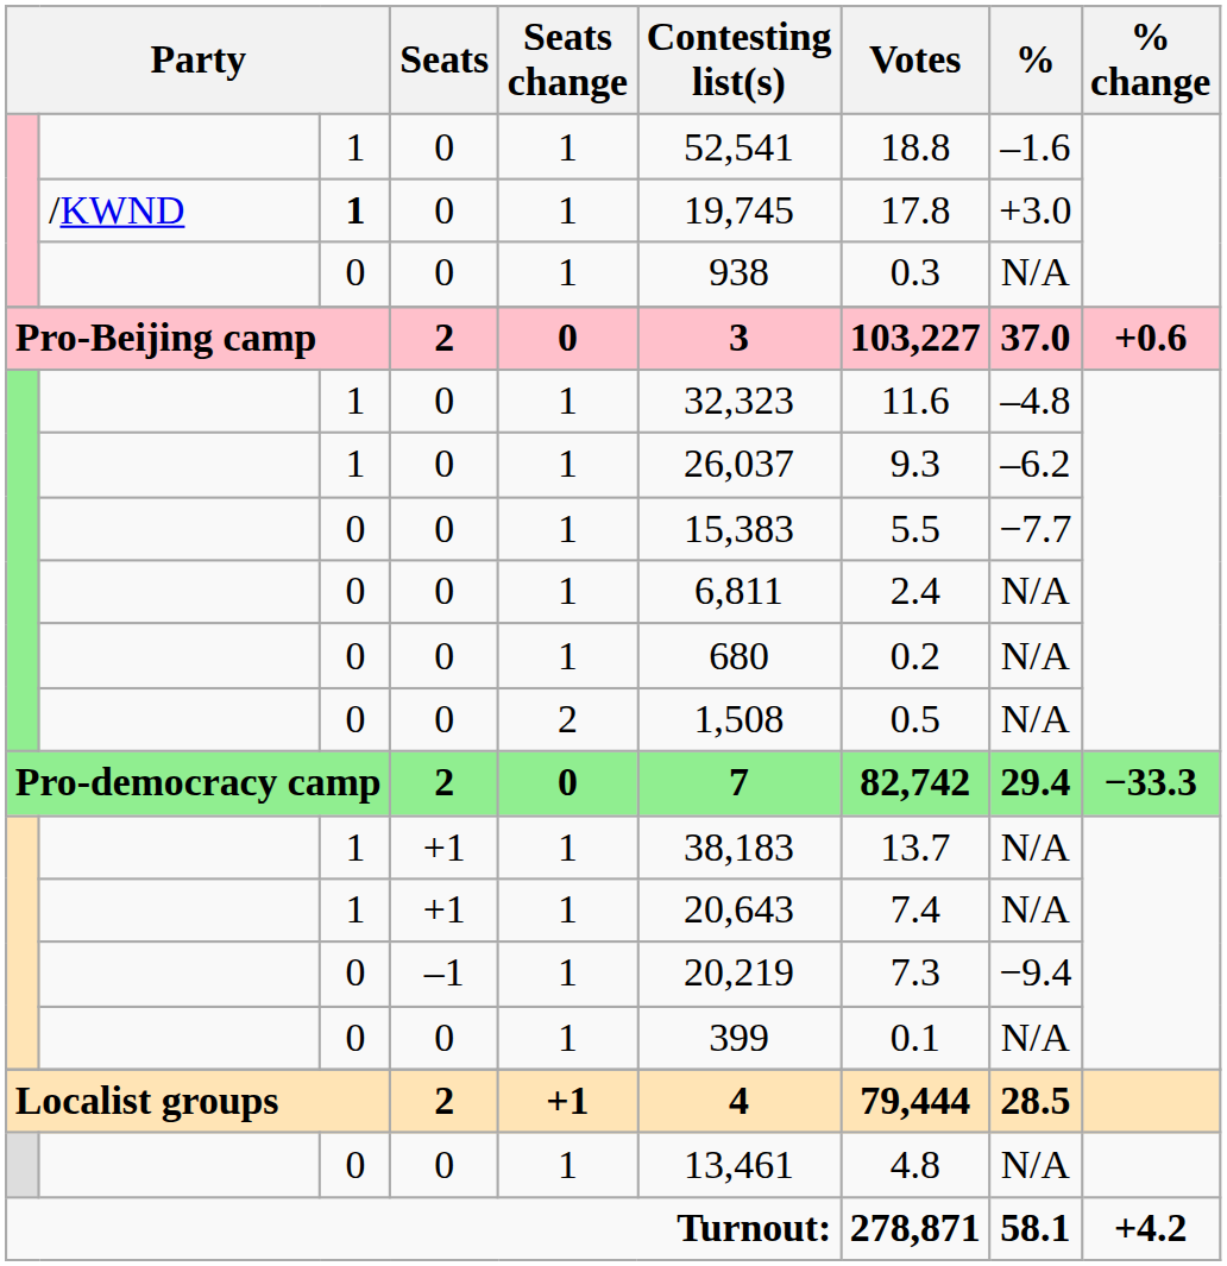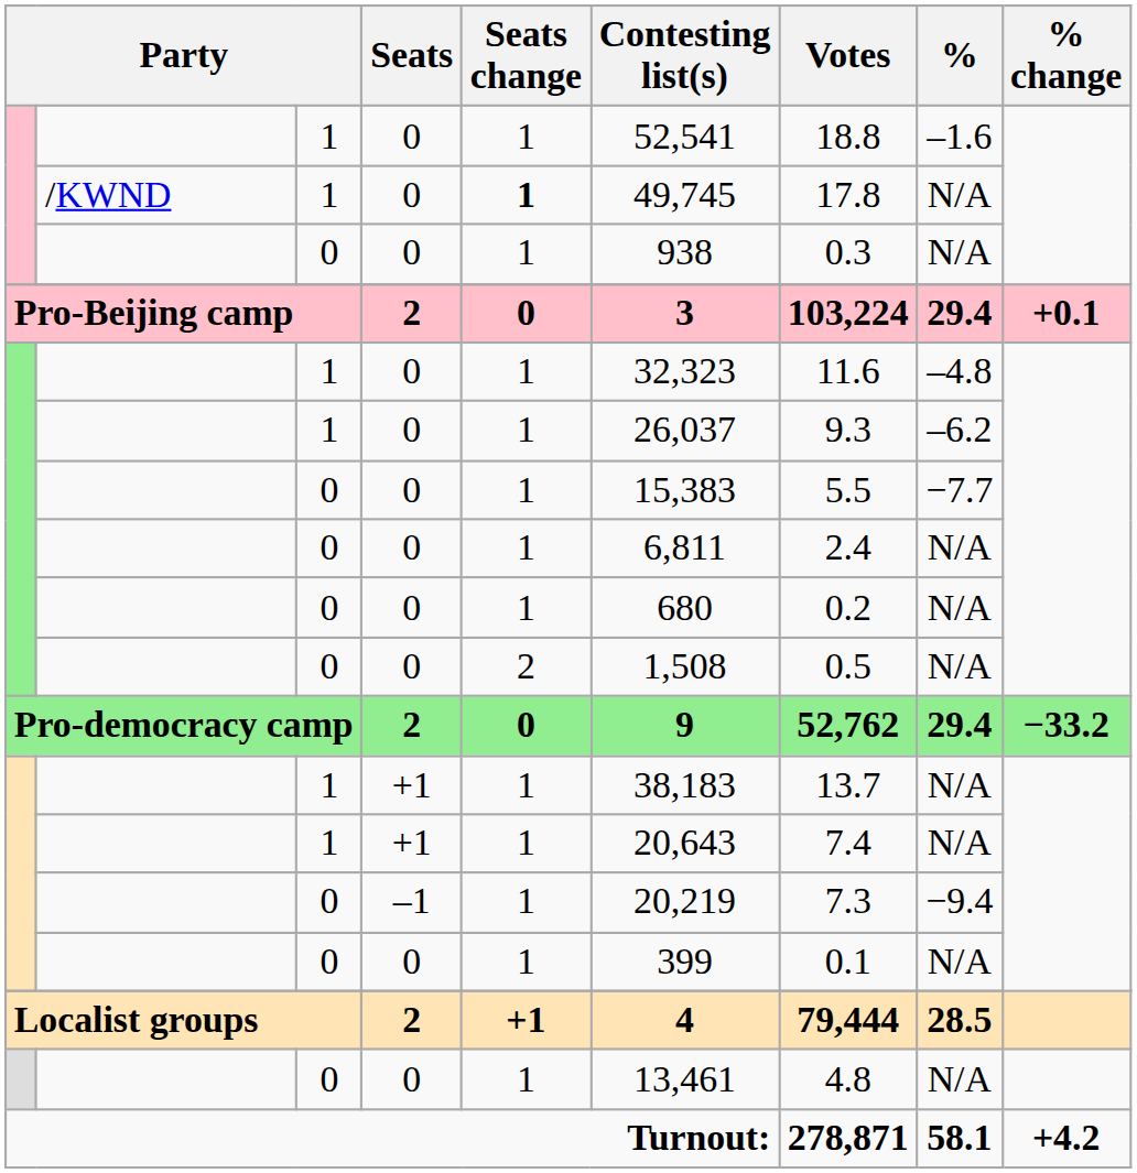 <table class="wikitable">
 <tr>
 <th colspan="3" rowspan="1" align="center">Party</th>
 <th align="center">Seats</th>
 <th align="center">Seats<br>change</th>
 <th align="center">Contesting<br>list(s)</th>
 <th align="center">Votes</th>
 <th align="center">%</th>
 <th align="center">%<br>change</th>
 </tr>
 <tr>
 <td bgcolor="Pink" rowspan="3"></td>
 <td></td>
 <td align="center">1</td>
 <td align="center">0</td>
 <td align="center">1</td>
 <td align="center">52,541</td>
 <td align="center">18.8</td>
 <td align="center">–1.6</td>
 </tr>
 <tr>
 <td>/<a href='#'>KWND</a></td>
+<td align="center">1</td>
+<td align="center">0</td>
 <td align="center"><strong>1</strong></td>
-<td align="center">0</td>
-<td align="center">1</td>
-<td align="center">19,745</td>
+<td align="center">49,745</td>
 <td align="center">17.8</td>
-<td align="center">+3.0</td>
+<td align="center">N/A</td>
 </tr>
 <tr>
 <td></td>
 <td align="center">0</td>
 <td align="center">0</td>
 <td align="center">1</td>
 <td align="center">938</td>
 <td align="center">0.3</td>
 <td align="center">N/A</td>
 </tr>
 <tr>
 </tr>
 <tr bgcolor="Pink">
 <td colspan=3><strong>Pro-Beijing camp</strong></td>
 <td align="center"><strong>2</strong></td>
 <td align="center"><strong>0</strong></td>
 <td align="center"><strong>3</strong></td>
-<td align="center"><strong>103,227</strong></td>
-<td align="center"><strong>37.0</strong></td>
-<td align="center"><strong>+0.6</strong></td>
+<td align="center"><strong>103,224</strong></td>
+<td align="center"><strong>29.4</strong></td>
+<td align="center"><strong>+0.1</strong></td>
 </tr>
 <tr>
 <td bgcolor="LightGreen" rowspan="6"></td>
 <td></td>
 <td align="center">1</td>
 <td align="center">0</td>
 <td align="center">1</td>
 <td align="center">32,323</td>
 <td align="center">11.6</td>
 <td align="center">–4.8</td>
 </tr>
 <tr>
 <td></td>
 <td align="center">1</td>
 <td align="center">0</td>
 <td align="center">1</td>
 <td align="center">26,037</td>
 <td align="center">9.3</td>
 <td align="center">–6.2</td>
 </tr>
 <tr>
 <td></td>
 <td align="center">0</td>
 <td align="center">0</td>
 <td align="center">1</td>
 <td align="center">15,383</td>
 <td align="center">5.5</td>
 <td align="center">−7.7</td>
 </tr>
 <tr>
 <td></td>
 <td align="center">0</td>
 <td align="center">0</td>
 <td align="center">1</td>
 <td align="center">6,811</td>
 <td align="center">2.4</td>
 <td align="center">N/A</td>
 </tr>
 <tr>
 <td></td>
 <td align="center">0</td>
 <td align="center">0</td>
 <td align="center">1</td>
 <td align="center">680</td>
 <td align="center">0.2</td>
 <td align="center">N/A</td>
 </tr>
 <tr>
 <td></td>
 <td align="center">0</td>
 <td align="center">0</td>
 <td align="center">2</td>
 <td align="center">1,508</td>
 <td align="center">0.5</td>
 <td align="center">N/A</td>
 </tr>
 <tr bgcolor="LightGreen">
 <td colspan=3><strong>Pro-democracy camp</strong></td>
 <td align="center"><strong>2</strong></td>
 <td align="center"><strong>0</strong></td>
-<td align="center"><strong>7</strong></td>
-<td align="center"><strong>82,742</strong></td>
+<td align="center"><strong>9</strong></td>
+<td align="center"><strong>52,762</strong></td>
 <td align="center"><strong>29.4</strong></td>
-<td align="center"><strong>−33.3</strong></td>
+<td align="center"><strong>−33.2</strong></td>
 </tr>
 <tr>
 <td bgcolor="Moccasin" rowspan="4"></td>
 <td></td>
 <td align="center">1</td>
 <td align="center">+1</td>
 <td align="center">1</td>
 <td align="center">38,183</td>
 <td align="center">13.7</td>
 <td align="center">N/A</td>
 </tr>
 <tr>
 <td></td>
 <td align="center">1</td>
 <td align="center">+1</td>
 <td align="center">1</td>
 <td align="center">20,643</td>
 <td align="center">7.4</td>
 <td align="center">N/A</td>
 </tr>
 <tr>
 <td></td>
 <td align="center">0</td>
 <td align="center">–1</td>
 <td align="center">1</td>
 <td align="center">20,219</td>
 <td align="center">7.3</td>
 <td align="center">−9.4</td>
 </tr>
 <tr>
 <td></td>
 <td align="center">0</td>
 <td align="center">0</td>
 <td align="center">1</td>
 <td align="center">399</td>
 <td align="center">0.1</td>
 <td align="center">N/A</td>
 </tr>
 <tr>
 </tr>
 <tr bgcolor="Moccasin">
 <td colspan=3><strong>Localist groups</strong></td>
 <td align="center"><strong>2</strong></td>
 <td align="center"><strong>+1</strong></td>
 <td align="center"><strong>4</strong></td>
 <td align="center"><strong>79,444</strong></td>
 <td align="center"><strong>28.5</strong></td>
 <td align="center"></td>
 </tr>
 <tr>
 <td bgcolor="#DDDDDD"></td>
 <td></td>
 <td align="center">0</td>
 <td align="center">0</td>
 <td align="center">1</td>
 <td align="center">13,461</td>
 <td align="center">4.8</td>
 <td align="center">N/A</td>
 </tr>
 <tr>
 <td colspan="6" rowspan="1" align="right"><strong>Turnout:</strong></td>
 <td align="center"><strong>278,871</strong></td>
 <td align="center"><strong>58.1</strong></td>
 <td align="center"><strong>+4.2</strong></td>
 </tr>
 </table>
